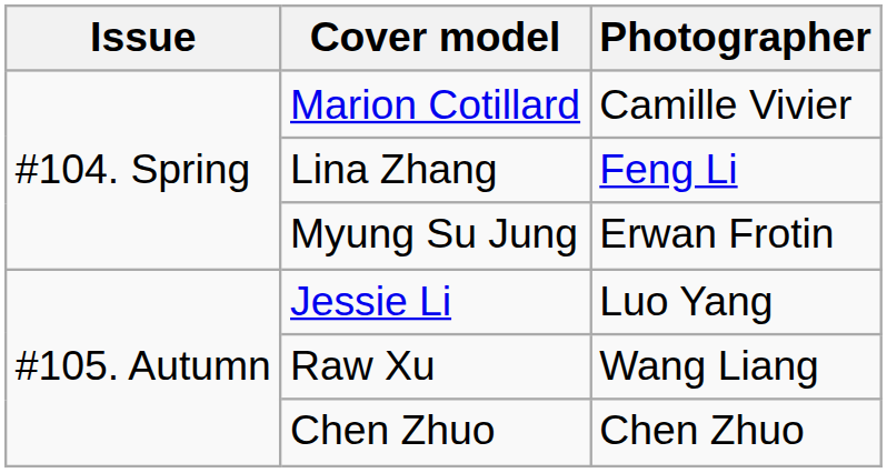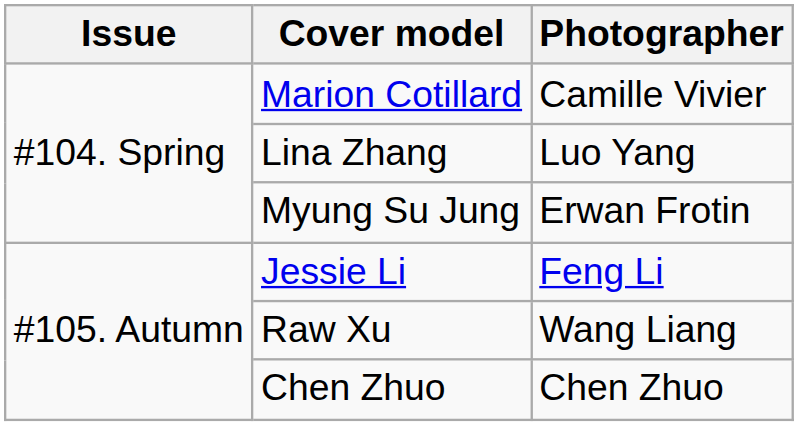 <table class="sortable wikitable">
 <tr>
 <th>Issue</th>
 <th>Cover model</th>
 <th>Photographer</th>
 </tr>
 <tr>
 <td rowspan="3">#104. Spring</td>
 <td><a href='#'>Marion Cotillard</a></td>
 <td>Camille Vivier</td>
 </tr>
 <tr>
 <td>Lina Zhang</td>
-<td><a href='#'>Feng Li</a></td>
+<td>Luo Yang</td>
 </tr>
 <tr>
 <td>Myung Su Jung</td>
 <td>Erwan Frotin</td>
 </tr>
 <tr>
 <td rowspan="3">#105. Autumn</td>
 <td><a href='#'>Jessie Li</a></td>
-<td>Luo Yang</td>
+<td><a href='#'>Feng Li</a></td>
 </tr>
 <tr>
 <td>Raw Xu</td>
 <td>Wang Liang</td>
 </tr>
 <tr>
 <td>Chen Zhuo</td>
 <td>Chen Zhuo</td>
 </tr>
 </table>
